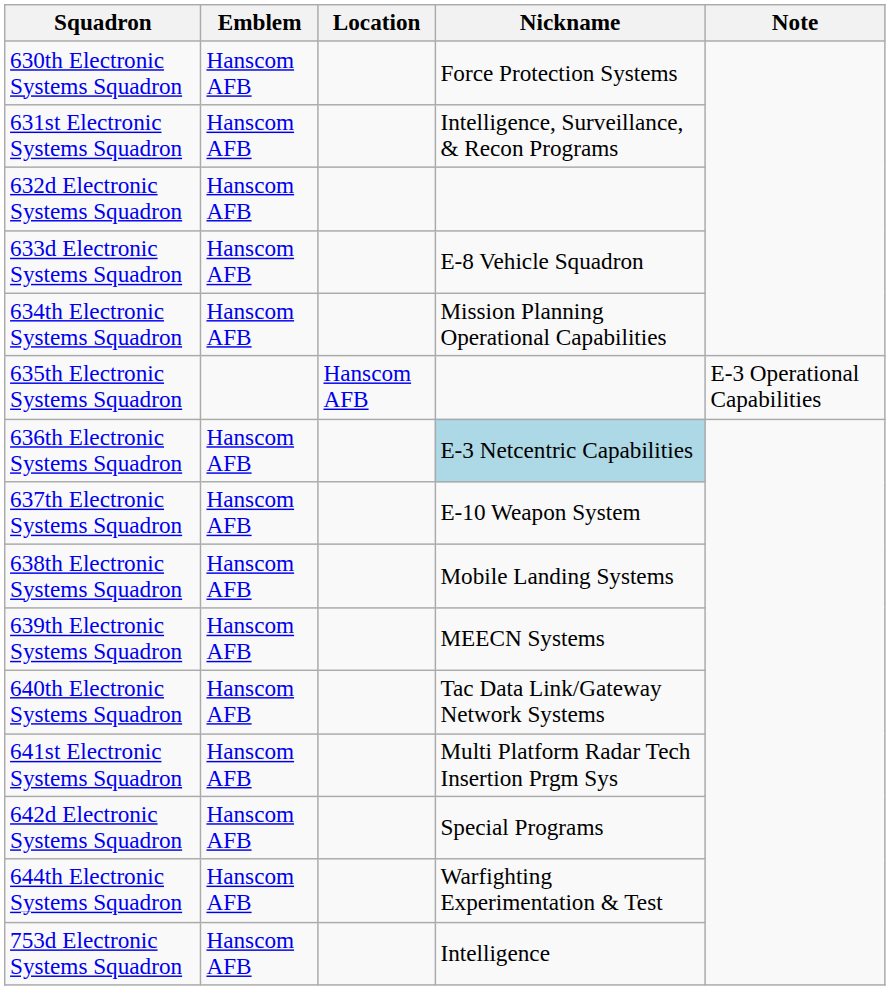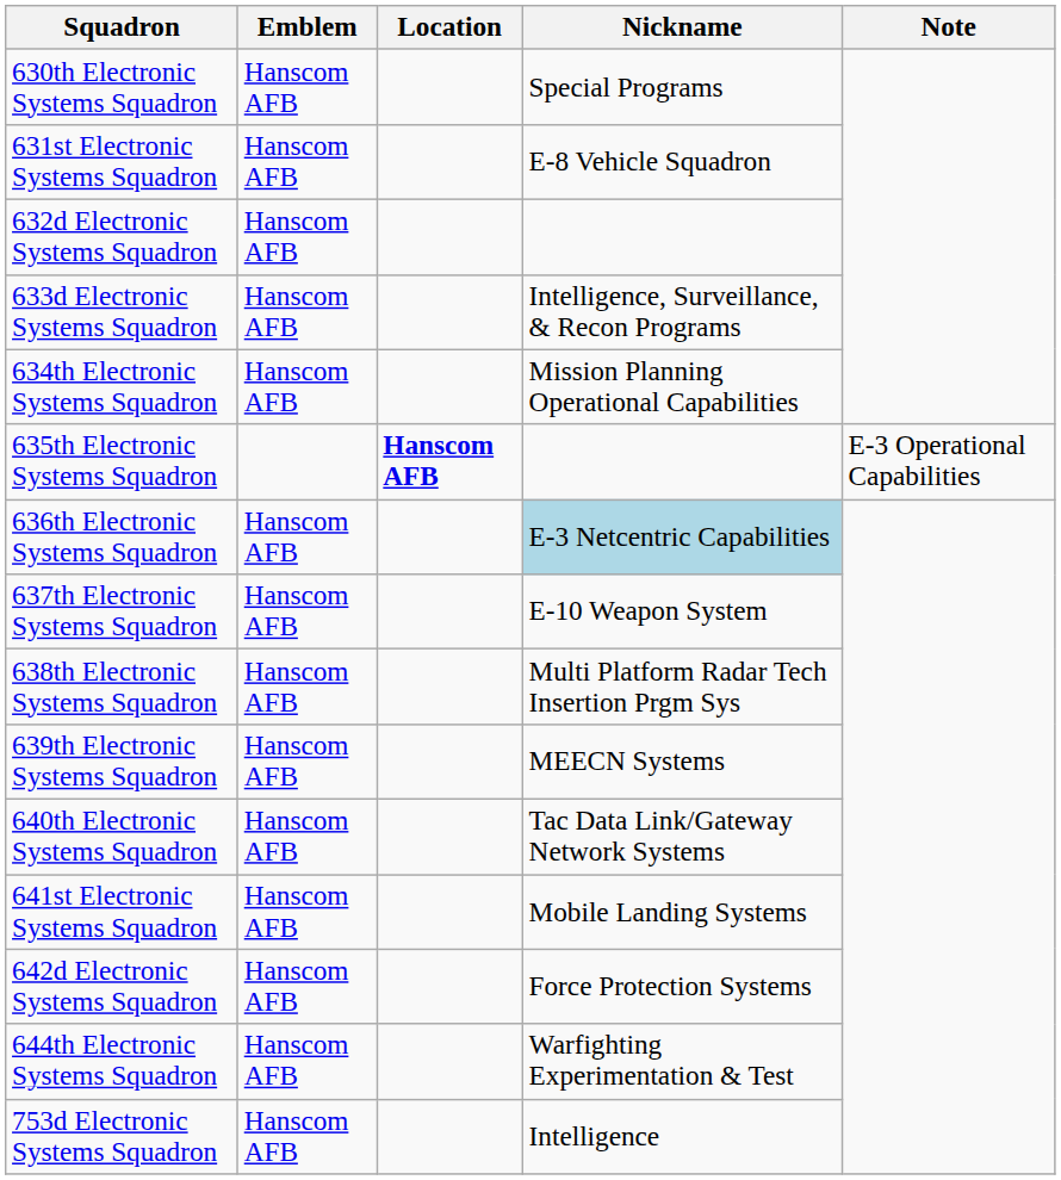 <table class="wikitable">
 <tr>
 <th>Squadron</th>
 <th>Emblem</th>
 <th>Location</th>
 <th>Nickname</th>
 <th>Note</th>
 </tr>
 <tr>
 <td><a href='#'>630th Electronic Systems Squadron</a></td>
 <td><a href='#'>Hanscom AFB</a></td>
 <td></td>
-<td>Force Protection Systems</td>
+<td>Special Programs</td>
 </tr>
 <tr>
 <td><a href='#'>631st Electronic Systems Squadron</a></td>
 <td><a href='#'>Hanscom AFB</a></td>
 <td></td>
-<td>Intelligence, Surveillance, & Recon Programs</td>
+<td>E-8 Vehicle Squadron</td>
 </tr>
 <tr>
 <td><a href='#'>632d Electronic Systems Squadron</a></td>
 <td><a href='#'>Hanscom AFB</a></td>
 <td></td>
 <td></td>
 </tr>
 <tr>
 <td><a href='#'>633d Electronic Systems Squadron</a></td>
 <td><a href='#'>Hanscom AFB</a></td>
 <td></td>
-<td>E-8 Vehicle Squadron</td>
+<td>Intelligence, Surveillance, & Recon Programs</td>
 </tr>
 <tr>
 <td><a href='#'>634th Electronic Systems Squadron</a></td>
 <td><a href='#'>Hanscom AFB</a></td>
 <td></td>
 <td>Mission Planning Operational Capabilities</td>
 </tr>
 <tr>
 <td><a href='#'>635th Electronic Systems Squadron</a></td>
 <td></td>
-<td><a href='#'>Hanscom AFB</a></td>
+<td><strong><a href='#'>Hanscom AFB</a></strong></td>
 <td></td>
 <td>E-3 Operational Capabilities</td>
 </tr>
 <tr>
 <td><a href='#'>636th Electronic Systems Squadron</a></td>
 <td><a href='#'>Hanscom AFB</a></td>
 <td></td>
 <td style="background: lightblue;">E-3 Netcentric Capabilities</td>
 </tr>
 <tr>
 <td><a href='#'>637th Electronic Systems Squadron</a></td>
 <td><a href='#'>Hanscom AFB</a></td>
 <td></td>
 <td>E-10 Weapon System</td>
 </tr>
 <tr>
 <td><a href='#'>638th Electronic Systems Squadron</a></td>
 <td><a href='#'>Hanscom AFB</a></td>
 <td></td>
-<td>Mobile Landing Systems</td>
+<td>Multi Platform Radar Tech Insertion Prgm Sys</td>
 </tr>
 <tr>
 <td><a href='#'>639th Electronic Systems Squadron</a></td>
 <td><a href='#'>Hanscom AFB</a></td>
 <td></td>
 <td>MEECN Systems</td>
 </tr>
 <tr>
 <td><a href='#'>640th Electronic Systems Squadron</a></td>
 <td><a href='#'>Hanscom AFB</a></td>
 <td></td>
 <td>Tac Data Link/Gateway Network Systems</td>
 </tr>
 <tr>
 <td><a href='#'>641st Electronic Systems Squadron</a></td>
 <td><a href='#'>Hanscom AFB</a></td>
 <td></td>
-<td>Multi Platform Radar Tech Insertion Prgm Sys</td>
+<td>Mobile Landing Systems</td>
 </tr>
 <tr>
 <td><a href='#'>642d Electronic Systems Squadron</a></td>
 <td><a href='#'>Hanscom AFB</a></td>
 <td></td>
-<td>Special Programs</td>
+<td>Force Protection Systems</td>
 </tr>
 <tr>
 <td><a href='#'>644th Electronic Systems Squadron</a></td>
 <td><a href='#'>Hanscom AFB</a></td>
 <td></td>
 <td>Warfighting Experimentation & Test</td>
 </tr>
 <tr>
 <td><a href='#'>753d Electronic Systems Squadron</a></td>
 <td><a href='#'>Hanscom AFB</a></td>
 <td></td>
 <td>Intelligence</td>
 </tr>
 </table>
